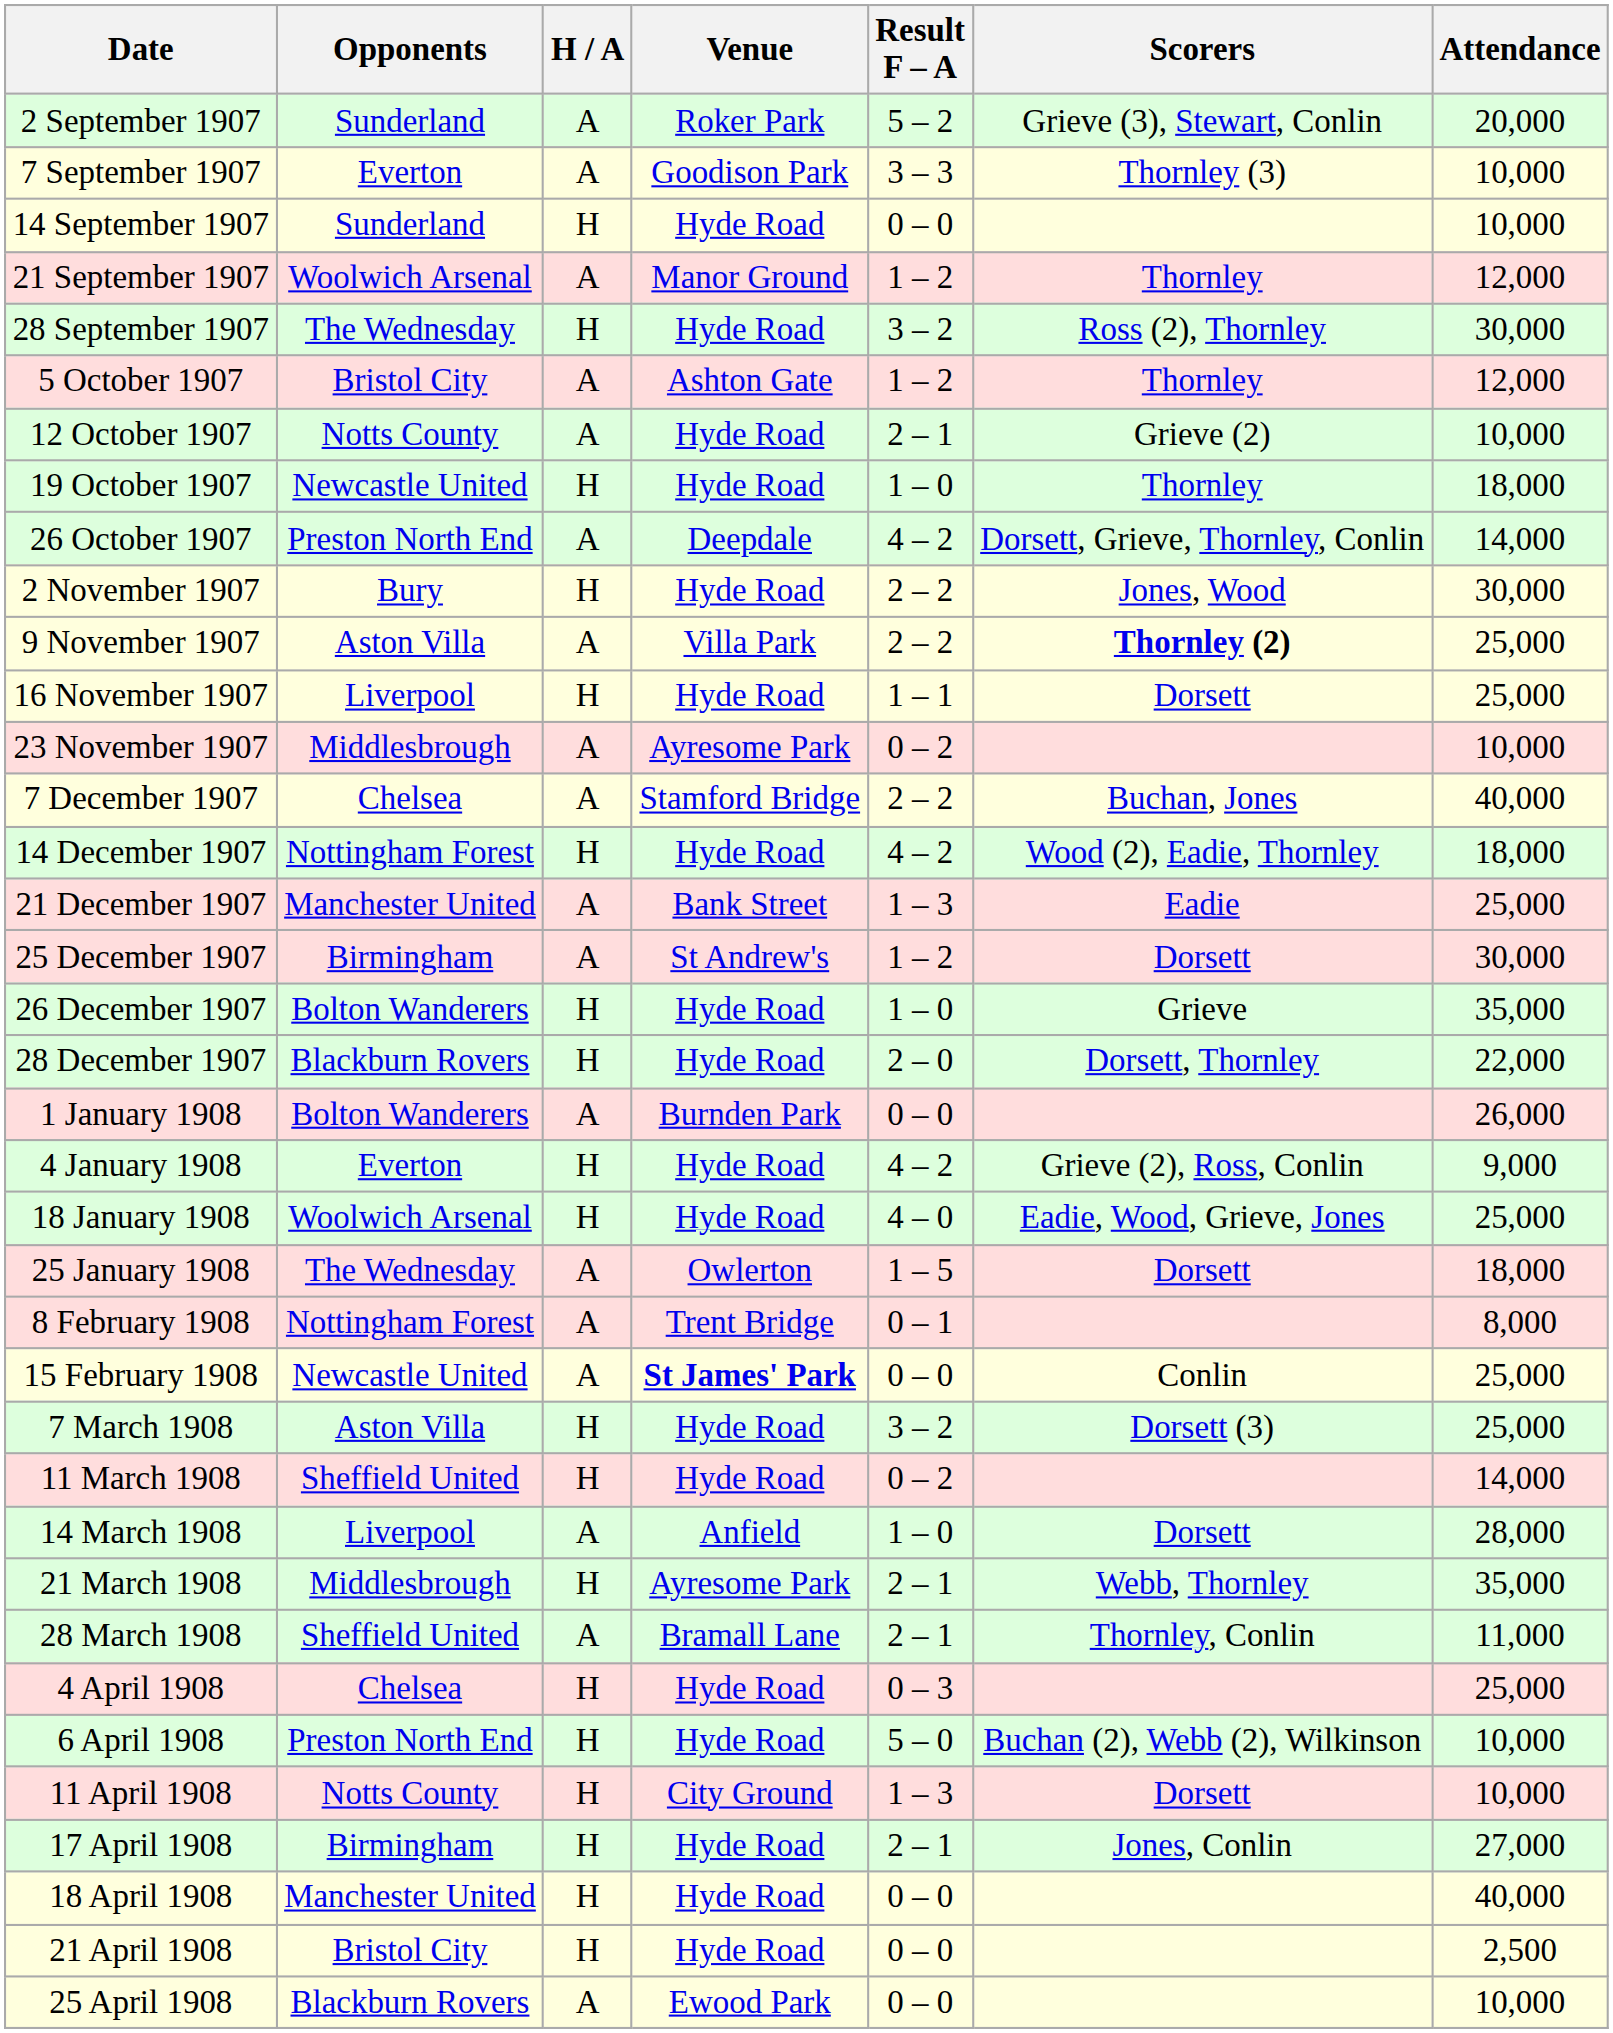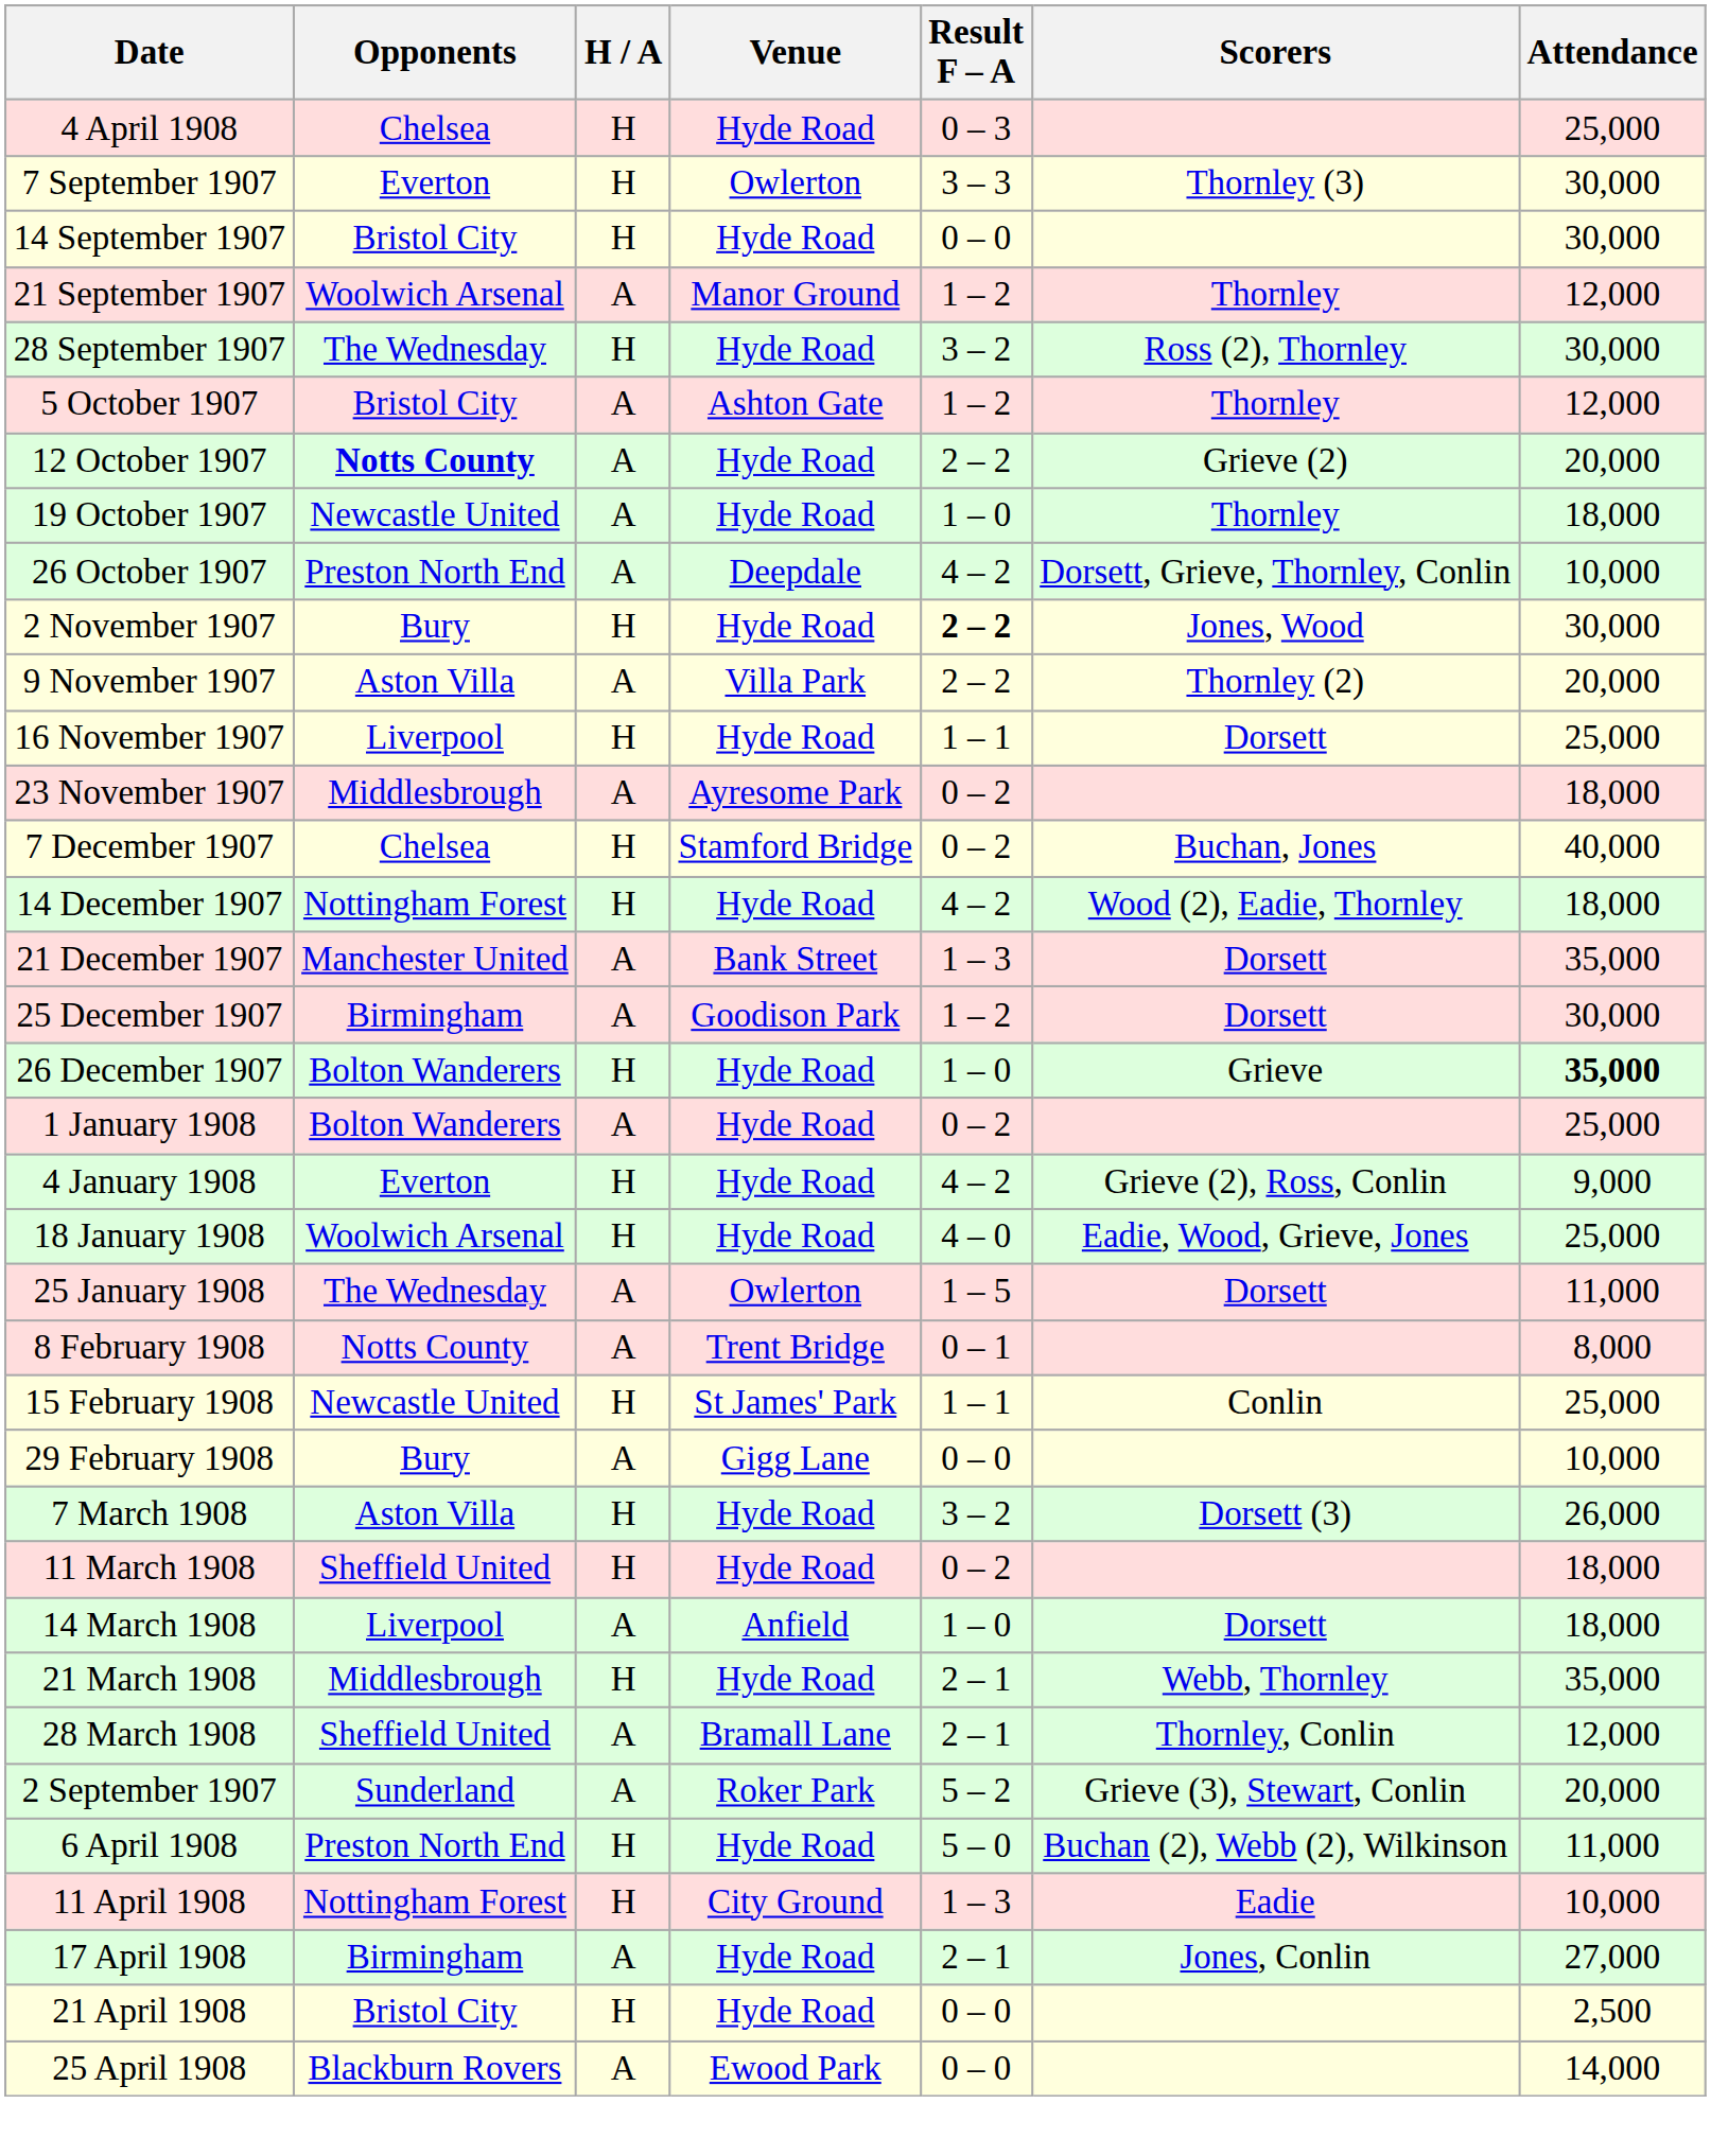 <table class="wikitable" style="text-align:center">
 <tr>
 <th>Date</th>
 <th>Opponents</th>
 <th>H / A</th>
 <th>Venue</th>
 <th>Result<br>F – A</th>
 <th>Scorers</th>
 <th>Attendance</th>
 </tr>
-<tr bgcolor="#ddffdd">
-<td>2 September 1907</td>
-<td><a href='#'>Sunderland</a></td>
-<td>A</td>
-<td><a href='#'>Roker Park</a></td>
-<td>5 – 2</td>
-<td>Grieve (3), <a href='#'>Stewart</a>, Conlin</td>
-<td>20,000</td>
+<tr bgcolor="#ffdddd">
+<td>4 April 1908</td>
+<td><a href='#'>Chelsea</a></td>
+<td>H</td>
+<td><a href='#'>Hyde Road</a></td>
+<td>0 – 3</td>
+<td></td>
+<td>25,000</td>
 </tr>
 <tr bgcolor="#ffffdd">
 <td>7 September 1907</td>
 <td><a href='#'>Everton</a></td>
-<td>A</td>
-<td><a href='#'>Goodison Park</a></td>
+<td>H</td>
+<td><a href='#'>Owlerton</a></td>
 <td>3 – 3</td>
 <td><a href='#'>Thornley</a> (3)</td>
-<td>10,000</td>
+<td>30,000</td>
 </tr>
 <tr bgcolor="#ffffdd">
 <td>14 September 1907</td>
-<td><a href='#'>Sunderland</a></td>
+<td><a href='#'>Bristol City</a></td>
 <td>H</td>
 <td><a href='#'>Hyde Road</a></td>
 <td>0 – 0</td>
 <td></td>
-<td>10,000</td>
+<td>30,000</td>
 </tr>
 <tr bgcolor="#ffdddd">
 <td>21 September 1907</td>
 <td><a href='#'>Woolwich Arsenal</a></td>
 <td>A</td>
 <td><a href='#'>Manor Ground</a></td>
 <td>1 – 2</td>
 <td><a href='#'>Thornley</a></td>
 <td>12,000</td>
 </tr>
 <tr bgcolor="#ddffdd">
 <td>28 September 1907</td>
 <td><a href='#'>The Wednesday</a></td>
 <td>H</td>
 <td><a href='#'>Hyde Road</a></td>
 <td>3 – 2</td>
 <td><a href='#'>Ross</a> (2), <a href='#'>Thornley</a></td>
 <td>30,000</td>
 </tr>
 <tr bgcolor="#ffdddd">
 <td>5 October 1907</td>
 <td><a href='#'>Bristol City</a></td>
 <td>A</td>
 <td><a href='#'>Ashton Gate</a></td>
 <td>1 – 2</td>
 <td><a href='#'>Thornley</a></td>
 <td>12,000</td>
 </tr>
 <tr bgcolor="#ddffdd">
 <td>12 October 1907</td>
-<td><a href='#'>Notts County</a></td>
+<td><strong><a href='#'>Notts County</a></strong></td>
 <td>A</td>
 <td><a href='#'>Hyde Road</a></td>
-<td>2 – 1</td>
+<td>2 – 2</td>
 <td>Grieve (2)</td>
-<td>10,000</td>
+<td>20,000</td>
 </tr>
 <tr bgcolor="#ddffdd">
 <td>19 October 1907</td>
 <td><a href='#'>Newcastle United</a></td>
-<td>H</td>
+<td>A</td>
 <td><a href='#'>Hyde Road</a></td>
 <td>1 – 0</td>
 <td><a href='#'>Thornley</a></td>
 <td>18,000</td>
 </tr>
 <tr bgcolor="#ddffdd">
 <td>26 October 1907</td>
 <td><a href='#'>Preston North End</a></td>
 <td>A</td>
 <td><a href='#'>Deepdale</a></td>
 <td>4 – 2</td>
 <td><a href='#'>Dorsett</a>, Grieve, <a href='#'>Thornley</a>, Conlin</td>
-<td>14,000</td>
+<td>10,000</td>
 </tr>
 <tr bgcolor="#ffffdd">
 <td>2 November 1907</td>
 <td><a href='#'>Bury</a></td>
 <td>H</td>
 <td><a href='#'>Hyde Road</a></td>
-<td>2 – 2</td>
+<td><strong>2 – 2</strong></td>
 <td><a href='#'>Jones</a>, <a href='#'>Wood</a></td>
 <td>30,000</td>
 </tr>
 <tr bgcolor="#ffffdd">
 <td>9 November 1907</td>
 <td><a href='#'>Aston Villa</a></td>
 <td>A</td>
 <td><a href='#'>Villa Park</a></td>
 <td>2 – 2</td>
-<td><strong><a href='#'>Thornley</a> (2)</strong></td>
-<td>25,000</td>
+<td><a href='#'>Thornley</a> (2)</td>
+<td>20,000</td>
 </tr>
 <tr bgcolor="#ffffdd">
 <td>16 November 1907</td>
 <td><a href='#'>Liverpool</a></td>
 <td>H</td>
 <td><a href='#'>Hyde Road</a></td>
 <td>1 – 1</td>
 <td><a href='#'>Dorsett</a></td>
 <td>25,000</td>
 </tr>
 <tr bgcolor="#ffdddd">
 <td>23 November 1907</td>
 <td><a href='#'>Middlesbrough</a></td>
 <td>A</td>
 <td><a href='#'>Ayresome Park</a></td>
 <td>0 – 2</td>
 <td></td>
-<td>10,000</td>
+<td>18,000</td>
 </tr>
 <tr bgcolor="#ffffdd">
 <td>7 December 1907</td>
 <td><a href='#'>Chelsea</a></td>
-<td>A</td>
+<td>H</td>
 <td><a href='#'>Stamford Bridge</a></td>
-<td>2 – 2</td>
+<td>0 – 2</td>
 <td><a href='#'>Buchan</a>, <a href='#'>Jones</a></td>
 <td>40,000</td>
 </tr>
 <tr bgcolor="#ddffdd">
 <td>14 December 1907</td>
 <td><a href='#'>Nottingham Forest</a></td>
 <td>H</td>
 <td><a href='#'>Hyde Road</a></td>
 <td>4 – 2</td>
 <td><a href='#'>Wood</a> (2), <a href='#'>Eadie</a>, <a href='#'>Thornley</a></td>
 <td>18,000</td>
 </tr>
 <tr bgcolor="#ffdddd">
 <td>21 December 1907</td>
 <td><a href='#'>Manchester United</a></td>
 <td>A</td>
 <td><a href='#'>Bank Street</a></td>
 <td>1 – 3</td>
-<td><a href='#'>Eadie</a></td>
-<td>25,000</td>
+<td><a href='#'>Dorsett</a></td>
+<td>35,000</td>
 </tr>
 <tr bgcolor="#ffdddd">
 <td>25 December 1907</td>
 <td><a href='#'>Birmingham</a></td>
 <td>A</td>
-<td><a href='#'>St Andrew's</a></td>
+<td><a href='#'>Goodison Park</a></td>
 <td>1 – 2</td>
 <td><a href='#'>Dorsett</a></td>
 <td>30,000</td>
 </tr>
 <tr bgcolor="#ddffdd">
 <td>26 December 1907</td>
 <td><a href='#'>Bolton Wanderers</a></td>
 <td>H</td>
 <td><a href='#'>Hyde Road</a></td>
 <td>1 – 0</td>
 <td>Grieve</td>
-<td>35,000</td>
-</tr>
-<tr bgcolor="#ddffdd">
-<td>28 December 1907</td>
-<td><a href='#'>Blackburn Rovers</a></td>
-<td>H</td>
-<td><a href='#'>Hyde Road</a></td>
-<td>2 – 0</td>
-<td><a href='#'>Dorsett</a>, <a href='#'>Thornley</a></td>
-<td>22,000</td>
+<td><strong>35,000</strong></td>
 </tr>
 <tr bgcolor="#ffdddd">
 <td>1 January 1908</td>
 <td><a href='#'>Bolton Wanderers</a></td>
 <td>A</td>
-<td><a href='#'>Burnden Park</a></td>
-<td>0 – 0</td>
+<td><a href='#'>Hyde Road</a></td>
+<td>0 – 2</td>
 <td></td>
-<td>26,000</td>
+<td>25,000</td>
 </tr>
 <tr bgcolor="#ddffdd">
 <td>4 January 1908</td>
 <td><a href='#'>Everton</a></td>
 <td>H</td>
 <td><a href='#'>Hyde Road</a></td>
 <td>4 – 2</td>
 <td>Grieve (2), <a href='#'>Ross</a>, Conlin</td>
 <td>9,000</td>
 </tr>
 <tr bgcolor="#ddffdd">
 <td>18 January 1908</td>
 <td><a href='#'>Woolwich Arsenal</a></td>
 <td>H</td>
 <td><a href='#'>Hyde Road</a></td>
 <td>4 – 0</td>
 <td><a href='#'>Eadie</a>, <a href='#'>Wood</a>, Grieve, <a href='#'>Jones</a></td>
 <td>25,000</td>
 </tr>
 <tr bgcolor="#ffdddd">
 <td>25 January 1908</td>
 <td><a href='#'>The Wednesday</a></td>
 <td>A</td>
 <td><a href='#'>Owlerton</a></td>
 <td>1 – 5</td>
 <td><a href='#'>Dorsett</a></td>
-<td>18,000</td>
+<td>11,000</td>
 </tr>
 <tr bgcolor="#ffdddd">
 <td>8 February 1908</td>
-<td><a href='#'>Nottingham Forest</a></td>
+<td><a href='#'>Notts County</a></td>
 <td>A</td>
 <td><a href='#'>Trent Bridge</a></td>
 <td>0 – 1</td>
 <td></td>
 <td>8,000</td>
 </tr>
 <tr bgcolor="#ffffdd">
 <td>15 February 1908</td>
 <td><a href='#'>Newcastle United</a></td>
-<td>A</td>
-<td><strong><a href='#'>St James' Park</a></strong></td>
-<td>0 – 0</td>
+<td>H</td>
+<td><a href='#'>St James' Park</a></td>
+<td>1 – 1</td>
 <td>Conlin</td>
 <td>25,000</td>
+</tr>
+<tr bgcolor="#ffffdd">
+<td>29 February 1908</td>
+<td><a href='#'>Bury</a></td>
+<td>A</td>
+<td><a href='#'>Gigg Lane</a></td>
+<td>0 – 0</td>
+<td></td>
+<td>10,000</td>
 </tr>
 <tr bgcolor="#ddffdd">
 <td>7 March 1908</td>
 <td><a href='#'>Aston Villa</a></td>
 <td>H</td>
 <td><a href='#'>Hyde Road</a></td>
 <td>3 – 2</td>
 <td><a href='#'>Dorsett</a> (3)</td>
-<td>25,000</td>
+<td>26,000</td>
 </tr>
 <tr bgcolor="#ffdddd">
 <td>11 March 1908</td>
 <td><a href='#'>Sheffield United</a></td>
 <td>H</td>
 <td><a href='#'>Hyde Road</a></td>
 <td>0 – 2</td>
 <td></td>
-<td>14,000</td>
+<td>18,000</td>
 </tr>
 <tr bgcolor="#ddffdd">
 <td>14 March 1908</td>
 <td><a href='#'>Liverpool</a></td>
 <td>A</td>
 <td><a href='#'>Anfield</a></td>
 <td>1 – 0</td>
 <td><a href='#'>Dorsett</a></td>
-<td>28,000</td>
+<td>18,000</td>
 </tr>
 <tr bgcolor="#ddffdd">
 <td>21 March 1908</td>
 <td><a href='#'>Middlesbrough</a></td>
 <td>H</td>
-<td><a href='#'>Ayresome Park</a></td>
+<td><a href='#'>Hyde Road</a></td>
 <td>2 – 1</td>
 <td><a href='#'>Webb</a>, <a href='#'>Thornley</a></td>
 <td>35,000</td>
 </tr>
 <tr bgcolor="#ddffdd">
 <td>28 March 1908</td>
 <td><a href='#'>Sheffield United</a></td>
 <td>A</td>
 <td><a href='#'>Bramall Lane</a></td>
 <td>2 – 1</td>
 <td><a href='#'>Thornley</a>, Conlin</td>
-<td>11,000</td>
+<td>12,000</td>
 </tr>
-<tr bgcolor="#ffdddd">
-<td>4 April 1908</td>
-<td><a href='#'>Chelsea</a></td>
-<td>H</td>
-<td><a href='#'>Hyde Road</a></td>
-<td>0 – 3</td>
-<td></td>
-<td>25,000</td>
+<tr bgcolor="#ddffdd">
+<td>2 September 1907</td>
+<td><a href='#'>Sunderland</a></td>
+<td>A</td>
+<td><a href='#'>Roker Park</a></td>
+<td>5 – 2</td>
+<td>Grieve (3), <a href='#'>Stewart</a>, Conlin</td>
+<td>20,000</td>
 </tr>
 <tr bgcolor="#ddffdd">
 <td>6 April 1908</td>
 <td><a href='#'>Preston North End</a></td>
 <td>H</td>
 <td><a href='#'>Hyde Road</a></td>
 <td>5 – 0</td>
 <td><a href='#'>Buchan</a> (2), <a href='#'>Webb</a> (2), Wilkinson</td>
-<td>10,000</td>
+<td>11,000</td>
 </tr>
 <tr bgcolor="#ffdddd">
 <td>11 April 1908</td>
-<td><a href='#'>Notts County</a></td>
+<td><a href='#'>Nottingham Forest</a></td>
 <td>H</td>
 <td><a href='#'>City Ground</a></td>
 <td>1 – 3</td>
-<td><a href='#'>Dorsett</a></td>
+<td><a href='#'>Eadie</a></td>
 <td>10,000</td>
 </tr>
 <tr bgcolor="#ddffdd">
 <td>17 April 1908</td>
 <td><a href='#'>Birmingham</a></td>
-<td>H</td>
+<td>A</td>
 <td><a href='#'>Hyde Road</a></td>
 <td>2 – 1</td>
 <td><a href='#'>Jones</a>, Conlin</td>
 <td>27,000</td>
-</tr>
-<tr bgcolor="#ffffdd">
-<td>18 April 1908</td>
-<td><a href='#'>Manchester United</a></td>
-<td>H</td>
-<td><a href='#'>Hyde Road</a></td>
-<td>0 – 0</td>
-<td></td>
-<td>40,000</td>
 </tr>
 <tr bgcolor="#ffffdd">
 <td>21 April 1908</td>
 <td><a href='#'>Bristol City</a></td>
 <td>H</td>
 <td><a href='#'>Hyde Road</a></td>
 <td>0 – 0</td>
 <td></td>
 <td>2,500</td>
 </tr>
 <tr bgcolor="#ffffdd">
 <td>25 April 1908</td>
 <td><a href='#'>Blackburn Rovers</a></td>
 <td>A</td>
 <td><a href='#'>Ewood Park</a></td>
 <td>0 – 0</td>
 <td></td>
-<td>10,000</td>
+<td>14,000</td>
 </tr>
 </table>
